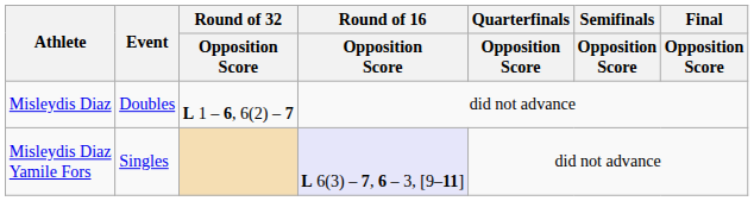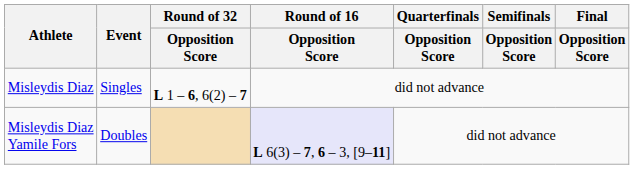 <table class="wikitable" style="font-size:90%">
 <tr>
 <th rowspan=2>Athlete</th>
 <th rowspan=2>Event</th>
 <th>Round of 32</th>
 <th>Round of 16</th>
 <th>Quarterfinals</th>
 <th>Semifinals</th>
 <th>Final</th>
 </tr>
 <tr>
 <th>Opposition<br>Score</th>
 <th>Opposition<br>Score</th>
 <th>Opposition<br>Score</th>
 <th>Opposition<br>Score</th>
 <th>Opposition<br>Score</th>
 </tr>
 <tr>
 <td><a href='#'>Misleydis Diaz</a></td>
-<td><a href='#'>Doubles</a></td>
+<td><a href='#'>Singles</a></td>
 <td align=center><br><strong>L</strong> 1 – <strong>6</strong>, 6(2) – <strong>7</strong></td>
 <td align="center" colspan="7">did not advance</td>
 </tr>
 <tr>
 <td><a href='#'>Misleydis Diaz</a><br><a href='#'>Yamile Fors</a></td>
-<td><a href='#'>Singles</a></td>
+<td><a href='#'>Doubles</a></td>
 <td align=center bgcolor=wheat></td>
 <td align=center style="background: lavender;"><br><br><strong>L</strong> 6(3) – <strong>7</strong>, <strong>6</strong> – 3,  [9–<strong>11</strong>]</td>
 <td align="center" colspan="7">did not advance</td>
 </tr>
 </table>
